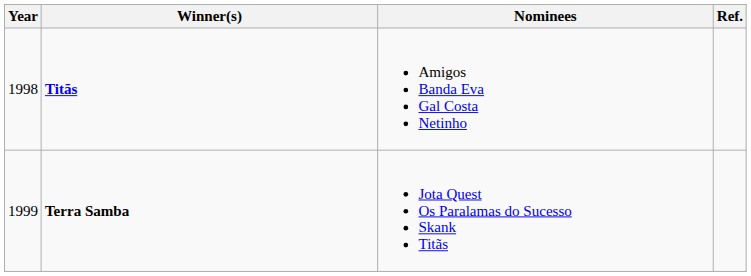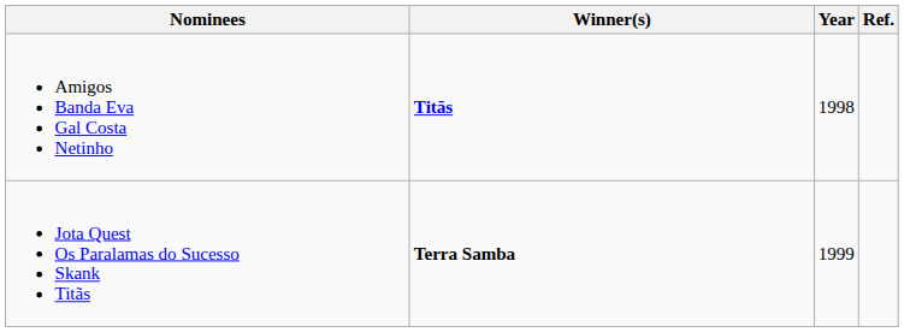 <table class="wikitable sortable">
 <tr>
+<th style="width:350px;"><strong>Nominees</strong></th>
+<th style="width:350px;"><strong>Winner(s)</strong></th>
 <th style="width:5px;"><strong>Year</strong></th>
-<th style="width:350px;"><strong>Winner(s)</strong></th>
-<th style="width:350px;"><strong>Nominees</strong></th>
 <th class="unsortable">Ref.</th>
 </tr>
 <tr>
+<td><br><ul><li>Amigos</li><li><a href='#'>Banda Eva</a></li><li><a href='#'>Gal Costa</a></li><li><a href='#'>Netinho</a></li></ul></td>
+<td><strong><a href='#'>Titãs</a></strong></td>
 <td align="center">1998</td>
-<td><strong><a href='#'>Titãs</a></strong></td>
-<td><br><ul><li>Amigos</li><li><a href='#'>Banda Eva</a></li><li><a href='#'>Gal Costa</a></li><li><a href='#'>Netinho</a></li></ul></td>
 <td></td>
 </tr>
 <tr>
+<td><br><ul><li><a href='#'>Jota Quest</a></li><li><a href='#'>Os Paralamas do Sucesso</a></li><li><a href='#'>Skank</a></li><li><a href='#'>Titãs</a></li></ul></td>
+<td><strong>Terra Samba</strong></td>
 <td align="center">1999</td>
-<td><strong>Terra Samba</strong></td>
-<td><br><ul><li><a href='#'>Jota Quest</a></li><li><a href='#'>Os Paralamas do Sucesso</a></li><li><a href='#'>Skank</a></li><li><a href='#'>Titãs</a></li></ul></td>
 <td></td>
 </tr>
 </table>
